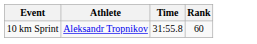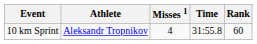 <table class="wikitable" style="font-size:90%">
 <tr>
 <th>Event</th>
 <th>Athlete</th>
+<th>Misses <sup>1</sup></th>
 <th>Time</th>
 <th>Rank</th>
 </tr>
 <tr>
 <td>10 km Sprint</td>
 <td><a href='#'>Aleksandr Tropnikov</a></td>
+<td align="center">4</td>
 <td align="center">31:55.8</td>
 <td align="center">60</td>
 </tr>
 </table>
